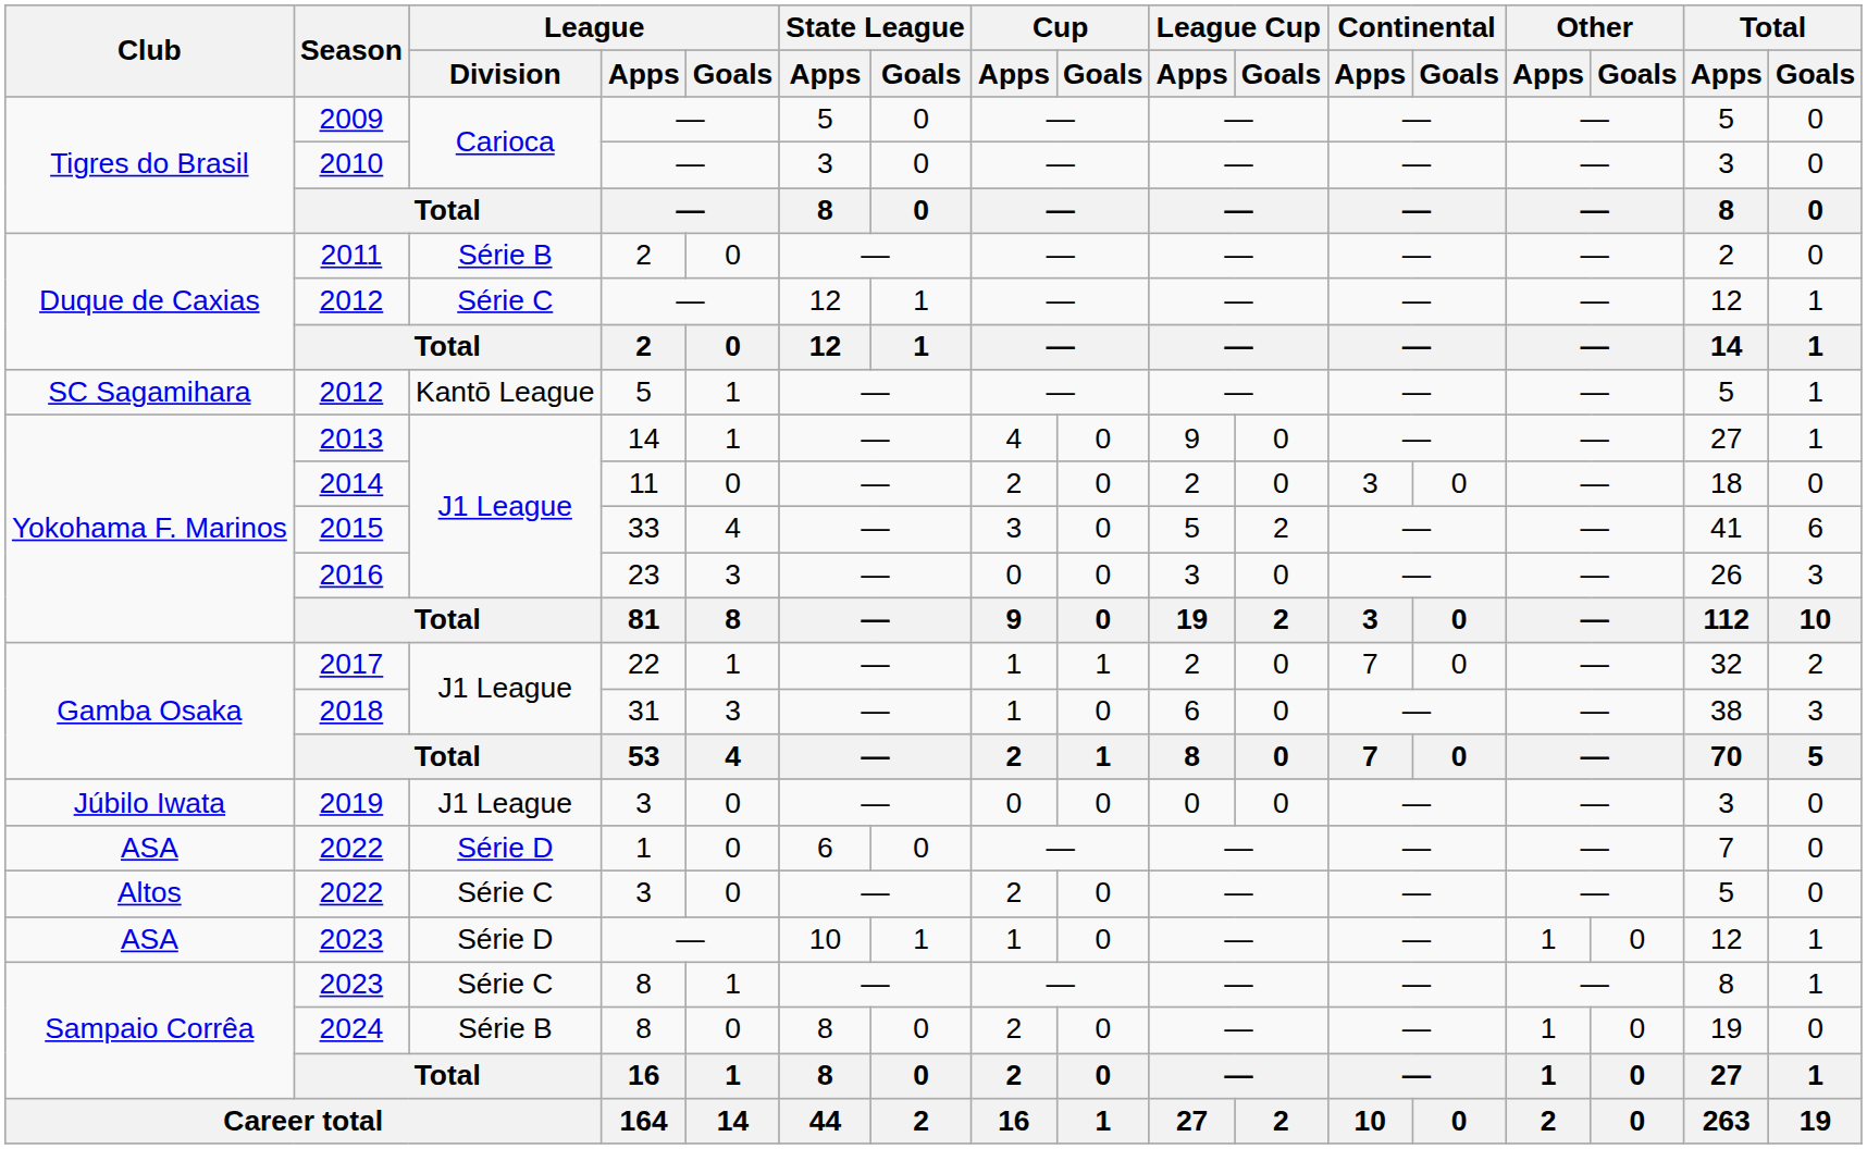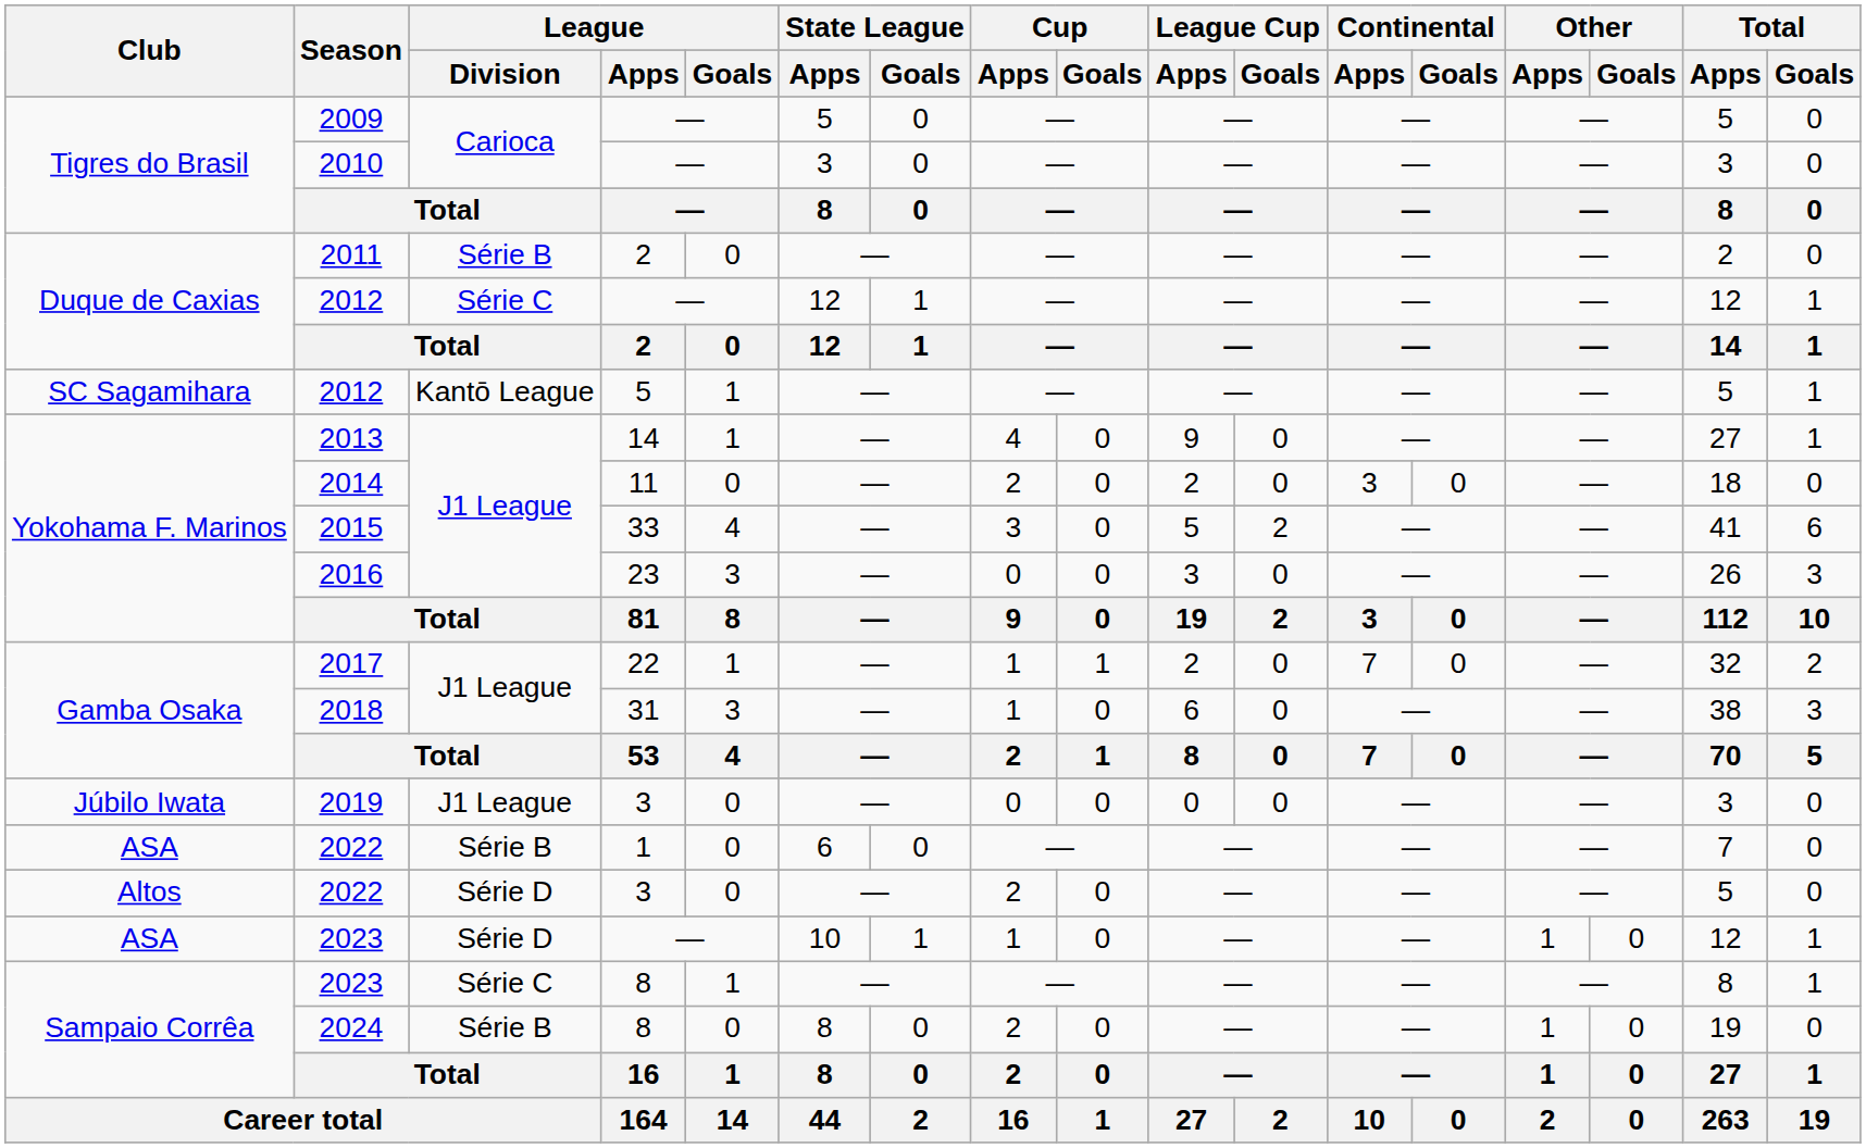 <table class="wikitable" style="text-align:center">
 <tr>
 <th rowspan=2>Club</th>
 <th rowspan=2>Season</th>
 <th colspan=3>League</th>
 <th colspan=2>State League</th>
 <th colspan=2>Cup</th>
 <th colspan=2>League Cup</th>
 <th colspan=2>Continental</th>
 <th colspan=2>Other</th>
 <th colspan=2>Total</th>
 </tr>
 <tr>
 <th>Division</th>
 <th>Apps</th>
 <th>Goals</th>
 <th>Apps</th>
 <th>Goals</th>
 <th>Apps</th>
 <th>Goals</th>
 <th>Apps</th>
 <th>Goals</th>
 <th>Apps</th>
 <th>Goals</th>
 <th>Apps</th>
 <th>Goals</th>
 <th>Apps</th>
 <th>Goals</th>
 </tr>
 <tr>
 <td rowspan="3"><a href='#'>Tigres do Brasil</a></td>
 <td><a href='#'>2009</a></td>
 <td rowspan="2"><a href='#'>Carioca</a></td>
 <td colspan="2">—</td>
 <td>5</td>
 <td>0</td>
 <td colspan="2">—</td>
 <td colspan="2">—</td>
 <td colspan="2">—</td>
 <td colspan="2">—</td>
 <td>5</td>
 <td>0</td>
 </tr>
 <tr>
 <td><a href='#'>2010</a></td>
 <td colspan="2">—</td>
 <td>3</td>
 <td>0</td>
 <td colspan="2">—</td>
 <td colspan="2">—</td>
 <td colspan="2">—</td>
 <td colspan="2">—</td>
 <td>3</td>
 <td>0</td>
 </tr>
 <tr>
 <th colspan="2">Total</th>
 <th colspan="2">—</th>
 <th>8</th>
 <th>0</th>
 <th colspan="2">—</th>
 <th colspan="2">—</th>
 <th colspan="2">—</th>
 <th colspan="2">—</th>
 <th>8</th>
 <th>0</th>
 </tr>
 <tr>
 <td rowspan="3"><a href='#'>Duque de Caxias</a></td>
 <td><a href='#'>2011</a></td>
 <td><a href='#'>Série B</a></td>
 <td>2</td>
 <td>0</td>
 <td colspan="2">—</td>
 <td colspan="2">—</td>
 <td colspan="2">—</td>
 <td colspan="2">—</td>
 <td colspan="2">—</td>
 <td>2</td>
 <td>0</td>
 </tr>
 <tr>
 <td><a href='#'>2012</a></td>
 <td><a href='#'>Série C</a></td>
 <td colspan="2">—</td>
 <td>12</td>
 <td>1</td>
 <td colspan="2">—</td>
 <td colspan="2">—</td>
 <td colspan="2">—</td>
 <td colspan="2">—</td>
 <td>12</td>
 <td>1</td>
 </tr>
 <tr>
 <th colspan="2">Total</th>
 <th>2</th>
 <th>0</th>
 <th>12</th>
 <th>1</th>
 <th colspan="2">—</th>
 <th colspan="2">—</th>
 <th colspan="2">—</th>
 <th colspan="2">—</th>
 <th>14</th>
 <th>1</th>
 </tr>
 <tr>
 <td><a href='#'>SC Sagamihara</a></td>
 <td><a href='#'>2012</a></td>
 <td>Kantō League</td>
 <td>5</td>
 <td>1</td>
 <td colspan="2">—</td>
 <td colspan="2">—</td>
 <td colspan="2">—</td>
 <td colspan="2">—</td>
 <td colspan="2">—</td>
 <td>5</td>
 <td>1</td>
 </tr>
 <tr>
 <td rowspan="5"><a href='#'>Yokohama F. Marinos</a></td>
 <td><a href='#'>2013</a></td>
 <td rowspan="4"><a href='#'>J1 League</a></td>
 <td>14</td>
 <td>1</td>
 <td colspan="2">—</td>
 <td>4</td>
 <td>0</td>
 <td>9</td>
 <td>0</td>
 <td colspan="2">—</td>
 <td colspan="2">—</td>
 <td>27</td>
 <td>1</td>
 </tr>
 <tr>
 <td><a href='#'>2014</a></td>
 <td>11</td>
 <td>0</td>
 <td colspan="2">—</td>
 <td>2</td>
 <td>0</td>
 <td>2</td>
 <td>0</td>
 <td>3</td>
 <td>0</td>
 <td colspan="2">—</td>
 <td>18</td>
 <td>0</td>
 </tr>
 <tr>
 <td><a href='#'>2015</a></td>
 <td>33</td>
 <td>4</td>
 <td colspan="2">—</td>
 <td>3</td>
 <td>0</td>
 <td>5</td>
 <td>2</td>
 <td colspan="2">—</td>
 <td colspan="2">—</td>
 <td>41</td>
 <td>6</td>
 </tr>
 <tr>
 <td><a href='#'>2016</a></td>
 <td>23</td>
 <td>3</td>
 <td colspan="2">—</td>
 <td>0</td>
 <td>0</td>
 <td>3</td>
 <td>0</td>
 <td colspan="2">—</td>
 <td colspan="2">—</td>
 <td>26</td>
 <td>3</td>
 </tr>
 <tr>
 <th colspan="2">Total</th>
 <th>81</th>
 <th>8</th>
 <th colspan="2">—</th>
 <th>9</th>
 <th>0</th>
 <th>19</th>
 <th>2</th>
 <th>3</th>
 <th>0</th>
 <th colspan="2">—</th>
 <th>112</th>
 <th>10</th>
 </tr>
 <tr>
 <td rowspan="3"><a href='#'>Gamba Osaka</a></td>
 <td><a href='#'>2017</a></td>
 <td rowspan="2">J1 League</td>
 <td>22</td>
 <td>1</td>
 <td colspan="2">—</td>
 <td>1</td>
 <td>1</td>
 <td>2</td>
 <td>0</td>
 <td>7</td>
 <td>0</td>
 <td colspan="2">—</td>
 <td>32</td>
 <td>2</td>
 </tr>
 <tr>
 <td><a href='#'>2018</a></td>
 <td>31</td>
 <td>3</td>
 <td colspan="2">—</td>
 <td>1</td>
 <td>0</td>
 <td>6</td>
 <td>0</td>
 <td colspan="2">—</td>
 <td colspan="2">—</td>
 <td>38</td>
 <td>3</td>
 </tr>
 <tr>
 <th colspan="2">Total</th>
 <th>53</th>
 <th>4</th>
 <th colspan="2">—</th>
 <th>2</th>
 <th>1</th>
 <th>8</th>
 <th>0</th>
 <th>7</th>
 <th>0</th>
 <th colspan="2">—</th>
 <th>70</th>
 <th>5</th>
 </tr>
 <tr>
 <td><a href='#'>Júbilo Iwata</a></td>
 <td><a href='#'>2019</a></td>
 <td>J1 League</td>
 <td>3</td>
 <td>0</td>
 <td colspan="2">—</td>
 <td>0</td>
 <td>0</td>
 <td>0</td>
 <td>0</td>
 <td colspan="2">—</td>
 <td colspan="2">—</td>
 <td>3</td>
 <td>0</td>
 </tr>
 <tr>
 <td><a href='#'>ASA</a></td>
 <td><a href='#'>2022</a></td>
-<td><a href='#'>Série D</a></td>
+<td>Série B</td>
 <td>1</td>
 <td>0</td>
 <td>6</td>
 <td>0</td>
 <td colspan="2">—</td>
 <td colspan="2">—</td>
 <td colspan="2">—</td>
 <td colspan="2">—</td>
 <td>7</td>
 <td>0</td>
 </tr>
 <tr>
 <td><a href='#'>Altos</a></td>
 <td><a href='#'>2022</a></td>
-<td>Série C</td>
+<td>Série D</td>
 <td>3</td>
 <td>0</td>
 <td colspan="2">—</td>
 <td>2</td>
 <td>0</td>
 <td colspan="2">—</td>
 <td colspan="2">—</td>
 <td colspan="2">—</td>
 <td>5</td>
 <td>0</td>
 </tr>
 <tr>
 <td><a href='#'>ASA</a></td>
 <td><a href='#'>2023</a></td>
 <td>Série D</td>
 <td colspan="2">—</td>
 <td>10</td>
 <td>1</td>
 <td>1</td>
 <td>0</td>
 <td colspan="2">—</td>
 <td colspan="2">—</td>
 <td>1</td>
 <td>0</td>
 <td>12</td>
 <td>1</td>
 </tr>
 <tr>
 <td rowspan="3"><a href='#'>Sampaio Corrêa</a></td>
 <td><a href='#'>2023</a></td>
 <td>Série C</td>
 <td>8</td>
 <td>1</td>
 <td colspan="2">—</td>
 <td colspan="2">—</td>
 <td colspan="2">—</td>
 <td colspan="2">—</td>
 <td colspan="2">—</td>
 <td>8</td>
 <td>1</td>
 </tr>
 <tr>
 <td><a href='#'>2024</a></td>
 <td>Série B</td>
 <td>8</td>
 <td>0</td>
 <td>8</td>
 <td>0</td>
 <td>2</td>
 <td>0</td>
 <td colspan="2">—</td>
 <td colspan="2">—</td>
 <td>1</td>
 <td>0</td>
 <td>19</td>
 <td>0</td>
 </tr>
 <tr>
 <th colspan="2">Total</th>
 <th>16</th>
 <th>1</th>
 <th>8</th>
 <th>0</th>
 <th>2</th>
 <th>0</th>
 <th colspan="2">—</th>
 <th colspan="2">—</th>
 <th>1</th>
 <th>0</th>
 <th>27</th>
 <th>1</th>
 </tr>
 <tr>
 <th colspan="3">Career total</th>
 <th>164</th>
 <th>14</th>
 <th>44</th>
 <th>2</th>
 <th>16</th>
 <th>1</th>
 <th>27</th>
 <th>2</th>
 <th>10</th>
 <th>0</th>
 <th>2</th>
 <th>0</th>
 <th>263</th>
 <th>19</th>
 </tr>
 </table>
